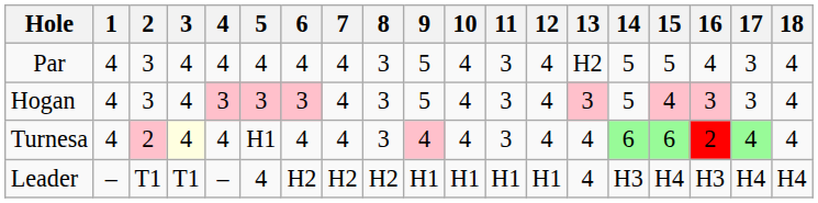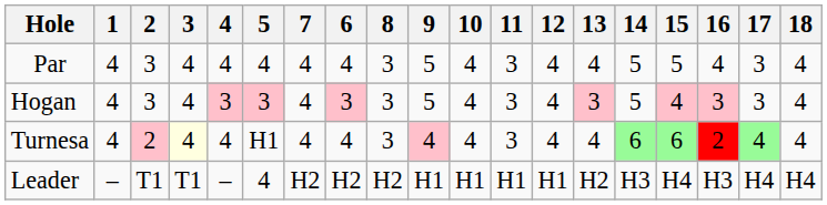 <table class="wikitable" style="text-align:center">
 <tr>
 <th>Hole</th>
 <th> 1 </th>
 <th> 2 </th>
 <th> 3 </th>
 <th> 4 </th>
 <th> 5 </th>
+<th> 7 </th>
 <th> 6 </th>
-<th> 7 </th>
 <th> 8 </th>
 <th> 9 </th>
 <th>10</th>
 <th>11</th>
 <th>12</th>
 <th>13</th>
 <th>14</th>
 <th>15</th>
 <th>16</th>
 <th>17</th>
 <th>18</th>
 </tr>
 <tr>
 <td>Par</td>
 <td>4</td>
 <td>3</td>
 <td>4</td>
 <td>4</td>
 <td>4</td>
 <td>4</td>
 <td>4</td>
 <td>3</td>
 <td>5</td>
 <td>4</td>
 <td>3</td>
 <td>4</td>
-<td>H2</td>
+<td>4</td>
 <td>5</td>
 <td>5</td>
 <td>4</td>
 <td>3</td>
 <td>4</td>
 </tr>
 <tr>
 <td align=left> Hogan</td>
 <td>4</td>
 <td>3</td>
 <td>4</td>
 <td style="background: Pink;">3</td>
 <td style="background: Pink;">3</td>
+<td>4</td>
 <td style="background: Pink;">3</td>
-<td>4</td>
 <td>3</td>
 <td>5</td>
 <td>4</td>
 <td>3</td>
 <td>4</td>
 <td style="background: Pink;">3</td>
 <td>5</td>
 <td style="background: Pink;">4</td>
 <td style="background: Pink;">3</td>
 <td>3</td>
 <td>4</td>
 </tr>
 <tr>
 <td align=left> Turnesa</td>
 <td>4</td>
 <td style="background: Pink;">2</td>
 <td style="background: lightyellow;">4</td>
 <td>4</td>
 <td>H1</td>
 <td>4</td>
 <td>4</td>
 <td>3</td>
 <td style="background: Pink;">4</td>
 <td>4</td>
 <td>3</td>
 <td>4</td>
 <td>4</td>
 <td style="background: PaleGreen;">6</td>
 <td style="background: PaleGreen;">6</td>
 <td style="background: Red;">2</td>
 <td style="background: PaleGreen;">4</td>
 <td>4</td>
 </tr>
 <tr>
 <td align=left>Leader</td>
 <td>–</td>
 <td>T1</td>
 <td>T1</td>
 <td>–</td>
 <td>4</td>
 <td>H2</td>
 <td>H2</td>
 <td>H2</td>
 <td>H1</td>
 <td>H1</td>
 <td>H1</td>
 <td>H1</td>
-<td>4</td>
+<td>H2</td>
 <td>H3</td>
 <td>H4</td>
 <td>H3</td>
 <td>H4</td>
 <td>H4</td>
 </tr>
 </table>
